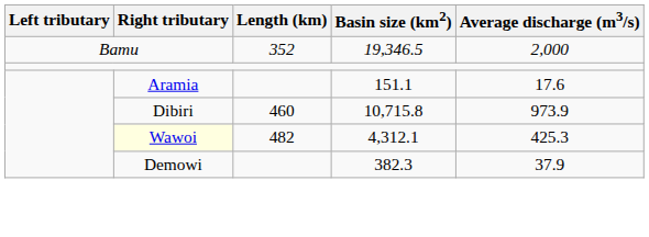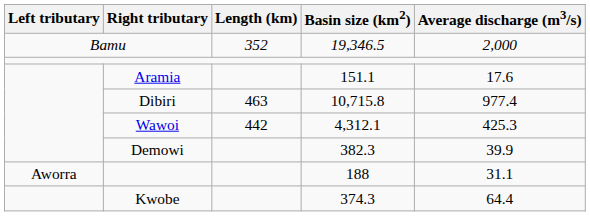 <table class="wikitable" style="text-align:center;">
 <tr>
 <th>Left tributary</th>
 <th>Right tributary</th>
 <th>Length (km)</th>
 <th>Basin size (km<sup>2</sup>)</th>
 <th>Average discharge (m<sup>3</sup>/s)</th>
 </tr>
 <tr>
 <td colspan="2"><em>Bamu</em></td>
 <td><em>352</em></td>
 <td><em>19,346.5</em></td>
 <td><em>2,000</em></td>
 </tr>
 <tr>
 <td colspan="5"></td>
 </tr>
 <tr>
 <td rowspan="4"></td>
 <td><a href='#'>Aramia</a></td>
 <td></td>
 <td>151.1</td>
 <td>17.6</td>
 </tr>
 <tr>
 <td>Dibiri</td>
-<td>460</td>
+<td>463</td>
 <td>10,715.8</td>
-<td>973.9</td>
+<td>977.4</td>
 </tr>
 <tr>
-<td style="background: lightyellow;"><a href='#'>Wawoi</a></td>
-<td>482</td>
+<td><a href='#'>Wawoi</a></td>
+<td>442</td>
 <td>4,312.1</td>
 <td>425.3</td>
 </tr>
 <tr>
 <td>Demowi</td>
 <td></td>
 <td>382.3</td>
-<td>37.9</td>
+<td>39.9</td>
+</tr>
+<tr>
+<td>Aworra</td>
+<td></td>
+<td></td>
+<td>188</td>
+<td>31.1</td>
+</tr>
+<tr>
+<td></td>
+<td>Kwobe</td>
+<td></td>
+<td>374.3</td>
+<td>64.4</td>
 </tr>
 </table>
